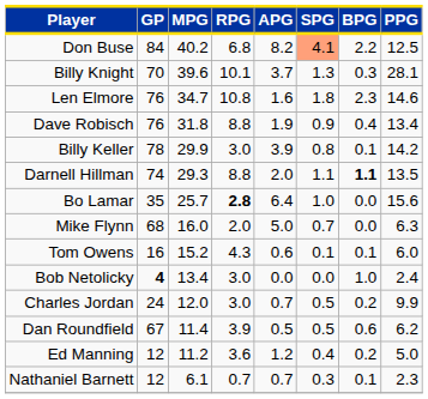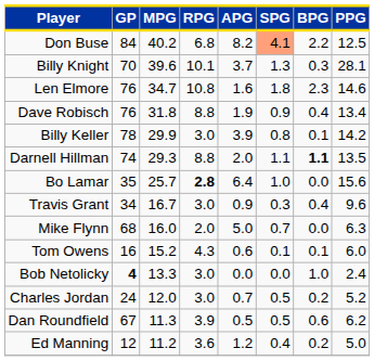 <table class="wikitable sortable" style="text-align:right;">
 <tr>
 <th style="background:#0032A0; color:#FFFFFF; border-top:#FEDD00 3px solid; border-bottom:#FEDD00 3px solid;">Player</th>
 <th style="background:#0032A0; color:#FFFFFF; border-top:#FEDD00 3px solid; border-bottom:#FEDD00 3px solid;">GP</th>
 <th style="background:#0032A0; color:#FFFFFF; border-top:#FEDD00 3px solid; border-bottom:#FEDD00 3px solid;">MPG</th>
 <th style="background:#0032A0; color:#FFFFFF; border-top:#FEDD00 3px solid; border-bottom:#FEDD00 3px solid;">RPG</th>
 <th style="background:#0032A0; color:#FFFFFF; border-top:#FEDD00 3px solid; border-bottom:#FEDD00 3px solid;">APG</th>
 <th style="background:#0032A0; color:#FFFFFF; border-top:#FEDD00 3px solid; border-bottom:#FEDD00 3px solid;">SPG</th>
 <th style="background:#0032A0; color:#FFFFFF; border-top:#FEDD00 3px solid; border-bottom:#FEDD00 3px solid;">BPG</th>
 <th style="background:#0032A0; color:#FFFFFF; border-top:#FEDD00 3px solid; border-bottom:#FEDD00 3px solid;">PPG</th>
 </tr>
 <tr>
 <td>Don Buse</td>
 <td>84</td>
 <td>40.2</td>
 <td>6.8</td>
 <td>8.2</td>
 <td style="background: lightsalmon;">4.1</td>
 <td>2.2</td>
 <td>12.5</td>
 </tr>
 <tr>
 <td>Billy Knight</td>
 <td>70</td>
 <td>39.6</td>
 <td>10.1</td>
 <td>3.7</td>
 <td>1.3</td>
 <td>0.3</td>
 <td>28.1</td>
 </tr>
 <tr>
 <td>Len Elmore</td>
 <td>76</td>
 <td>34.7</td>
 <td>10.8</td>
 <td>1.6</td>
 <td>1.8</td>
 <td>2.3</td>
 <td>14.6</td>
 </tr>
 <tr>
 <td>Dave Robisch</td>
 <td>76</td>
 <td>31.8</td>
 <td>8.8</td>
 <td>1.9</td>
 <td>0.9</td>
 <td>0.4</td>
 <td>13.4</td>
 </tr>
 <tr>
 <td>Billy Keller</td>
 <td>78</td>
 <td>29.9</td>
 <td>3.0</td>
 <td>3.9</td>
 <td>0.8</td>
 <td>0.1</td>
 <td>14.2</td>
 </tr>
 <tr>
 <td>Darnell Hillman</td>
 <td>74</td>
 <td>29.3</td>
 <td>8.8</td>
 <td>2.0</td>
 <td>1.1</td>
 <td><strong>1.1</strong></td>
 <td>13.5</td>
 </tr>
 <tr>
 <td>Bo Lamar</td>
 <td>35</td>
 <td>25.7</td>
 <td><strong>2.8</strong></td>
 <td>6.4</td>
 <td>1.0</td>
 <td>0.0</td>
 <td>15.6</td>
 </tr>
 <tr>
+<td>Travis Grant</td>
+<td>34</td>
+<td>16.7</td>
+<td>3.0</td>
+<td>0.9</td>
+<td>0.3</td>
+<td>0.4</td>
+<td>9.6</td>
+</tr>
+<tr>
 <td>Mike Flynn</td>
 <td>68</td>
 <td>16.0</td>
 <td>2.0</td>
 <td>5.0</td>
 <td>0.7</td>
 <td>0.0</td>
 <td>6.3</td>
 </tr>
 <tr>
 <td>Tom Owens</td>
 <td>16</td>
 <td>15.2</td>
 <td>4.3</td>
 <td>0.6</td>
 <td>0.1</td>
 <td>0.1</td>
 <td>6.0</td>
 </tr>
 <tr>
 <td>Bob Netolicky</td>
 <td><strong>4</strong></td>
-<td>13.4</td>
+<td>13.3</td>
 <td>3.0</td>
 <td>0.0</td>
 <td>0.0</td>
 <td>1.0</td>
 <td>2.4</td>
 </tr>
 <tr>
 <td>Charles Jordan</td>
 <td>24</td>
 <td>12.0</td>
 <td>3.0</td>
 <td>0.7</td>
 <td>0.5</td>
 <td>0.2</td>
-<td>9.9</td>
+<td>5.2</td>
 </tr>
 <tr>
 <td>Dan Roundfield</td>
 <td>67</td>
-<td>11.4</td>
+<td>11.3</td>
 <td>3.9</td>
 <td>0.5</td>
 <td>0.5</td>
 <td>0.6</td>
 <td>6.2</td>
 </tr>
 <tr>
 <td>Ed Manning</td>
 <td>12</td>
 <td>11.2</td>
 <td>3.6</td>
 <td>1.2</td>
 <td>0.4</td>
 <td>0.2</td>
 <td>5.0</td>
 </tr>
-<tr>
-<td>Nathaniel Barnett</td>
-<td>12</td>
-<td>6.1</td>
-<td>0.7</td>
-<td>0.7</td>
-<td>0.3</td>
-<td>0.1</td>
-<td>2.3</td>
-</tr>
 <tr align="center">
 </tr>
 </table>
